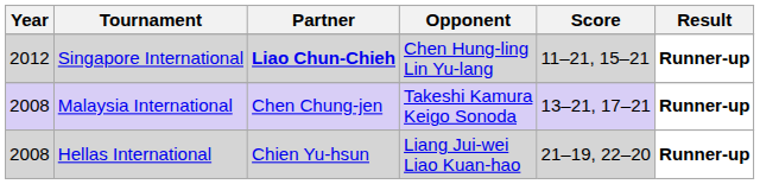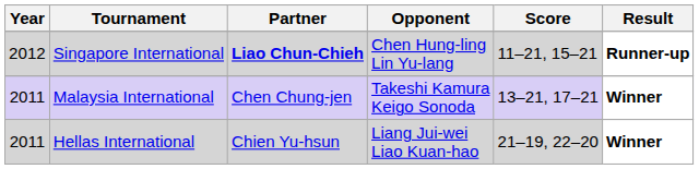 <table class="sortable wikitable" style="font-size: 90%;">
 <tr>
 <th>Year</th>
 <th>Tournament</th>
 <th>Partner</th>
 <th>Opponent</th>
 <th>Score</th>
 <th>Result</th>
 </tr>
 <tr>
 </tr>
 <tr style="background:#D5D5D5">
 <td align="center">2012</td>
 <td align="left"><a href='#'>Singapore International</a></td>
 <td align="left"><strong> <a href='#'>Liao Chun-Chieh</a></strong></td>
 <td align="left"> <a href='#'>Chen Hung-ling</a> <br>  <a href='#'>Lin Yu-lang</a></td>
 <td align="left">11–21, 15–21</td>
 <td style="text-align:left; background:white"> <strong>Runner-up</strong></td>
 </tr>
 <tr>
 </tr>
 <tr style="background:#D8CEF6">
-<td align="center">2008</td>
+<td align="center">2011</td>
 <td align="left"><a href='#'>Malaysia International</a></td>
 <td align="left"> <a href='#'>Chen Chung-jen</a></td>
 <td align="left"> <a href='#'>Takeshi Kamura</a> <br>  <a href='#'>Keigo Sonoda</a></td>
 <td align="left">13–21, 17–21</td>
-<td style="text-align:left; background:white"> <strong>Runner-up</strong></td>
+<td style="text-align:left; background:white"> <strong>Winner</strong></td>
 </tr>
 <tr>
 </tr>
 <tr style="background:#D5D5D5">
-<td align="center">2008</td>
+<td align="center">2011</td>
 <td align="left"><a href='#'>Hellas International</a></td>
 <td align="left"> <a href='#'>Chien Yu-hsun</a></td>
 <td align="left"> <a href='#'>Liang Jui-wei</a> <br>  <a href='#'>Liao Kuan-hao</a></td>
 <td align="left">21–19, 22–20</td>
-<td style="text-align:left; background:white"> <strong>Runner-up</strong></td>
+<td style="text-align:left; background:white"> <strong>Winner</strong></td>
 </tr>
 </table>
